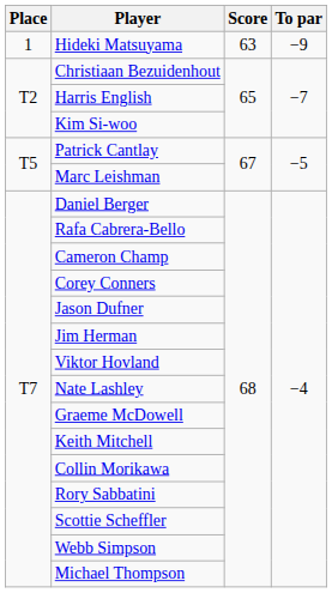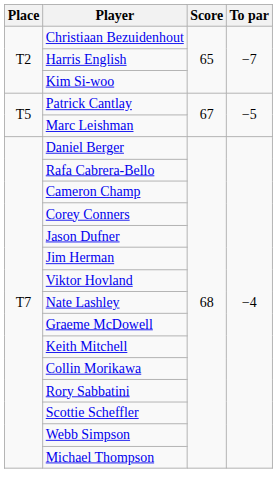 <table class="wikitable">
 <tr>
 <th>Place</th>
 <th>Player</th>
 <th>Score</th>
 <th>To par</th>
-</tr>
-<tr>
-<td align=center>1</td>
-<td> <a href='#'>Hideki Matsuyama</a></td>
-<td align=center>63</td>
-<td align=center>−9</td>
 </tr>
 <tr>
 <td rowspan=3 align=center>T2</td>
 <td> <a href='#'>Christiaan Bezuidenhout</a></td>
 <td rowspan=3 align=center>65</td>
 <td rowspan=3 align=center>−7</td>
 </tr>
 <tr>
 <td> <a href='#'>Harris English</a></td>
 </tr>
 <tr>
 <td> <a href='#'>Kim Si-woo</a></td>
 </tr>
 <tr>
 <td rowspan=2 align=center>T5</td>
 <td> <a href='#'>Patrick Cantlay</a></td>
 <td rowspan=2 align=center>67</td>
 <td rowspan=2 align=center>−5</td>
 </tr>
 <tr>
 <td> <a href='#'>Marc Leishman</a></td>
 </tr>
 <tr>
 <td rowspan=15 align=center>T7</td>
 <td> <a href='#'>Daniel Berger</a></td>
 <td rowspan=15 align=center>68</td>
 <td rowspan=15 align=center>−4</td>
 </tr>
 <tr>
 <td> <a href='#'>Rafa Cabrera-Bello</a></td>
 </tr>
 <tr>
 <td> <a href='#'>Cameron Champ</a></td>
 </tr>
 <tr>
 <td> <a href='#'>Corey Conners</a></td>
 </tr>
 <tr>
 <td> <a href='#'>Jason Dufner</a></td>
 </tr>
 <tr>
 <td> <a href='#'>Jim Herman</a></td>
 </tr>
 <tr>
 <td> <a href='#'>Viktor Hovland</a></td>
 </tr>
 <tr>
 <td> <a href='#'>Nate Lashley</a></td>
 </tr>
 <tr>
 <td> <a href='#'>Graeme McDowell</a></td>
 </tr>
 <tr>
 <td> <a href='#'>Keith Mitchell</a></td>
 </tr>
 <tr>
 <td> <a href='#'>Collin Morikawa</a></td>
 </tr>
 <tr>
 <td> <a href='#'>Rory Sabbatini</a></td>
 </tr>
 <tr>
 <td> <a href='#'>Scottie Scheffler</a></td>
 </tr>
 <tr>
 <td> <a href='#'>Webb Simpson</a></td>
 </tr>
 <tr>
 <td> <a href='#'>Michael Thompson</a></td>
 </tr>
 </table>
